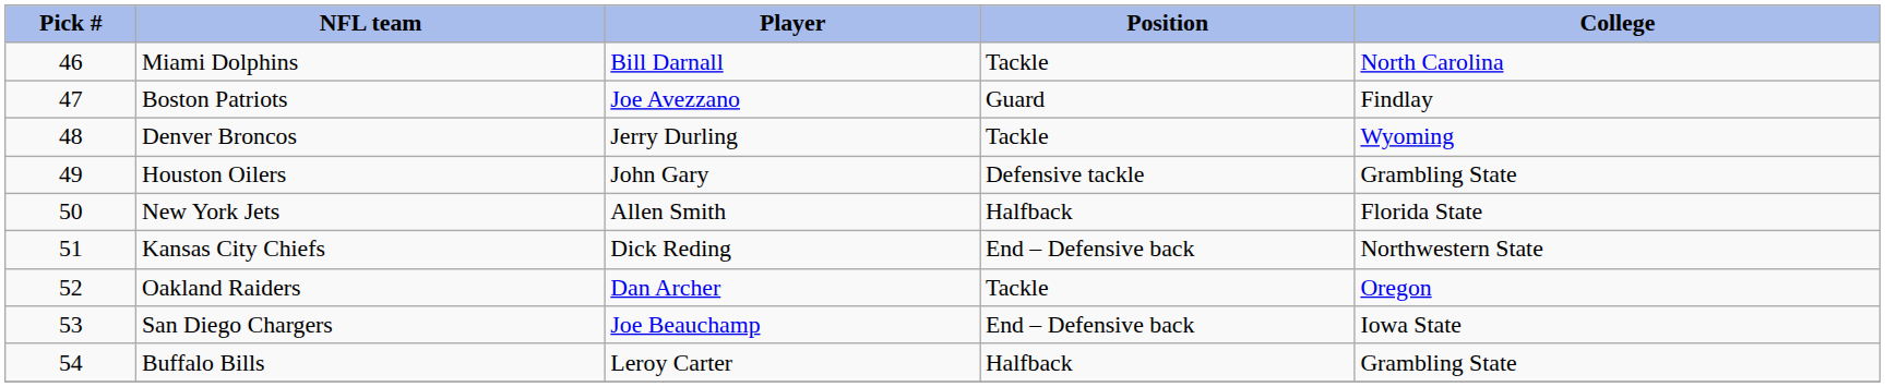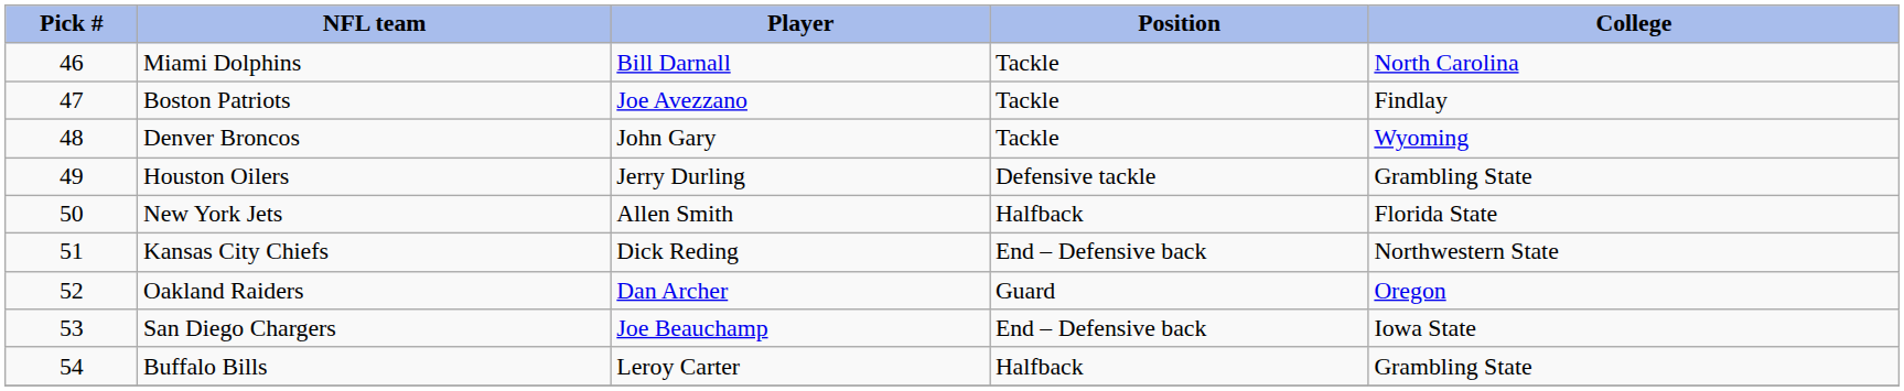 <table class="wikitable sortable sortable" style="width: 100%">
 <tr>
 <th style="background:#A8BDEC;" width=7%>Pick #</th>
 <th width=25% style="background:#A8BDEC;">NFL team</th>
 <th width=20% style="background:#A8BDEC;">Player</th>
 <th width=20% style="background:#A8BDEC;">Position</th>
 <th style="background:#A8BDEC;">College</th>
 </tr>
 <tr>
 <td align=center>46</td>
 <td>Miami Dolphins</td>
 <td><a href='#'>Bill Darnall</a></td>
 <td>Tackle</td>
 <td><a href='#'>North Carolina</a></td>
 </tr>
 <tr>
 <td align=center>47</td>
 <td>Boston Patriots</td>
 <td><a href='#'>Joe Avezzano</a></td>
-<td>Guard</td>
+<td>Tackle</td>
 <td>Findlay</td>
 </tr>
 <tr>
 <td align=center>48</td>
 <td>Denver Broncos</td>
-<td>Jerry Durling</td>
+<td John Gary (American football)>John Gary</td>
 <td>Tackle</td>
 <td><a href='#'>Wyoming</a></td>
 </tr>
 <tr>
 <td align=center>49</td>
 <td>Houston Oilers</td>
-<td John Gary (American football)>John Gary</td>
+<td>Jerry Durling</td>
 <td>Defensive tackle</td>
 <td>Grambling State</td>
 </tr>
 <tr>
 <td align=center>50</td>
 <td>New York Jets</td>
 <td>Allen Smith</td>
 <td>Halfback</td>
 <td>Florida State</td>
 </tr>
 <tr>
 <td align=center>51</td>
 <td>Kansas City Chiefs</td>
 <td>Dick Reding</td>
 <td>End – Defensive back</td>
 <td>Northwestern State</td>
 </tr>
 <tr>
 <td align=center>52</td>
 <td>Oakland Raiders</td>
 <td><a href='#'>Dan Archer</a></td>
-<td>Tackle</td>
+<td>Guard</td>
 <td><a href='#'>Oregon</a></td>
 </tr>
 <tr>
 <td align=center>53</td>
 <td>San Diego Chargers</td>
 <td><a href='#'>Joe Beauchamp</a></td>
 <td>End – Defensive back</td>
 <td>Iowa State</td>
 </tr>
 <tr>
 <td align=center>54</td>
 <td>Buffalo Bills</td>
 <td>Leroy Carter</td>
 <td>Halfback</td>
 <td>Grambling State</td>
 </tr>
 <tr>
 </tr>
 </table>
